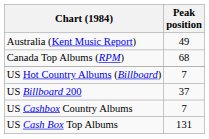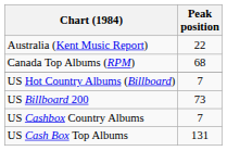 <table class="wikitable sortable plainrowheaders">
 <tr>
 <th>Chart (1984)</th>
 <th>Peak<br>position</th>
 </tr>
 <tr>
 <td align="left">Australia (<a href='#'>Kent Music Report</a>)</td>
-<td align="center">49</td>
+<td align="center">22</td>
 </tr>
 <tr>
 <td align="left">Canada Top Albums (<em><a href='#'>RPM</a></em>)</td>
 <td align="center">68</td>
 </tr>
 <tr>
 </tr>
 <tr>
 </tr>
 <tr>
 </tr>
 <tr>
 <td align="left">US <a href='#'>Hot Country Albums</a> (<em><a href='#'>Billboard</a></em>)</td>
 <td align="center">7</td>
 </tr>
 <tr>
 <td align="left">US <a href='#'><em>Billboard</em> 200</a></td>
-<td align="center">37</td>
+<td align="center">73</td>
 </tr>
 <tr>
 <td>US <em><a href='#'>Cashbox</a></em> Country Albums</td>
 <td align="center">7</td>
 </tr>
 <tr>
 <td>US <em><a href='#'>Cash Box</a></em> Top Albums </td>
 <td align="center">131</td>
 </tr>
 </table>
